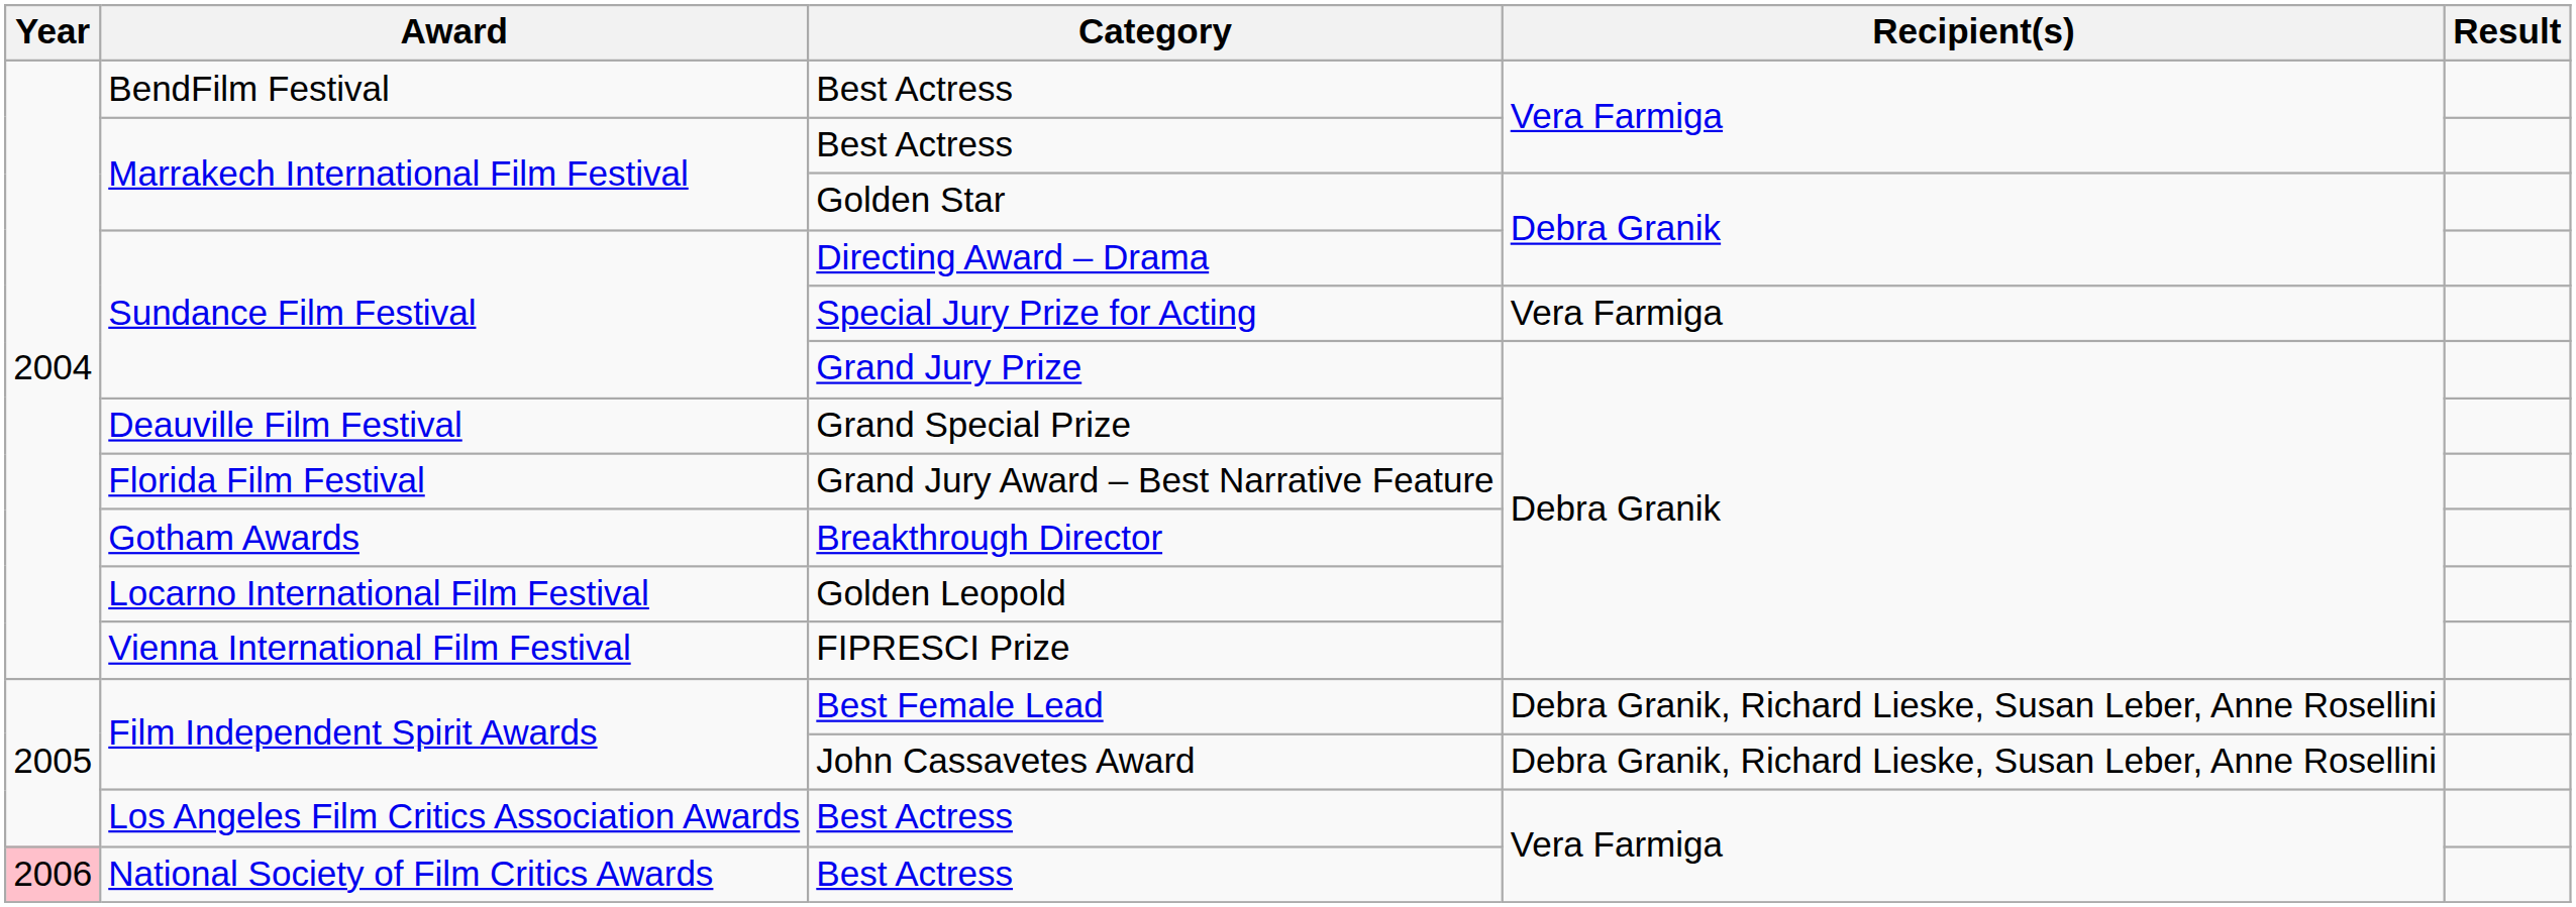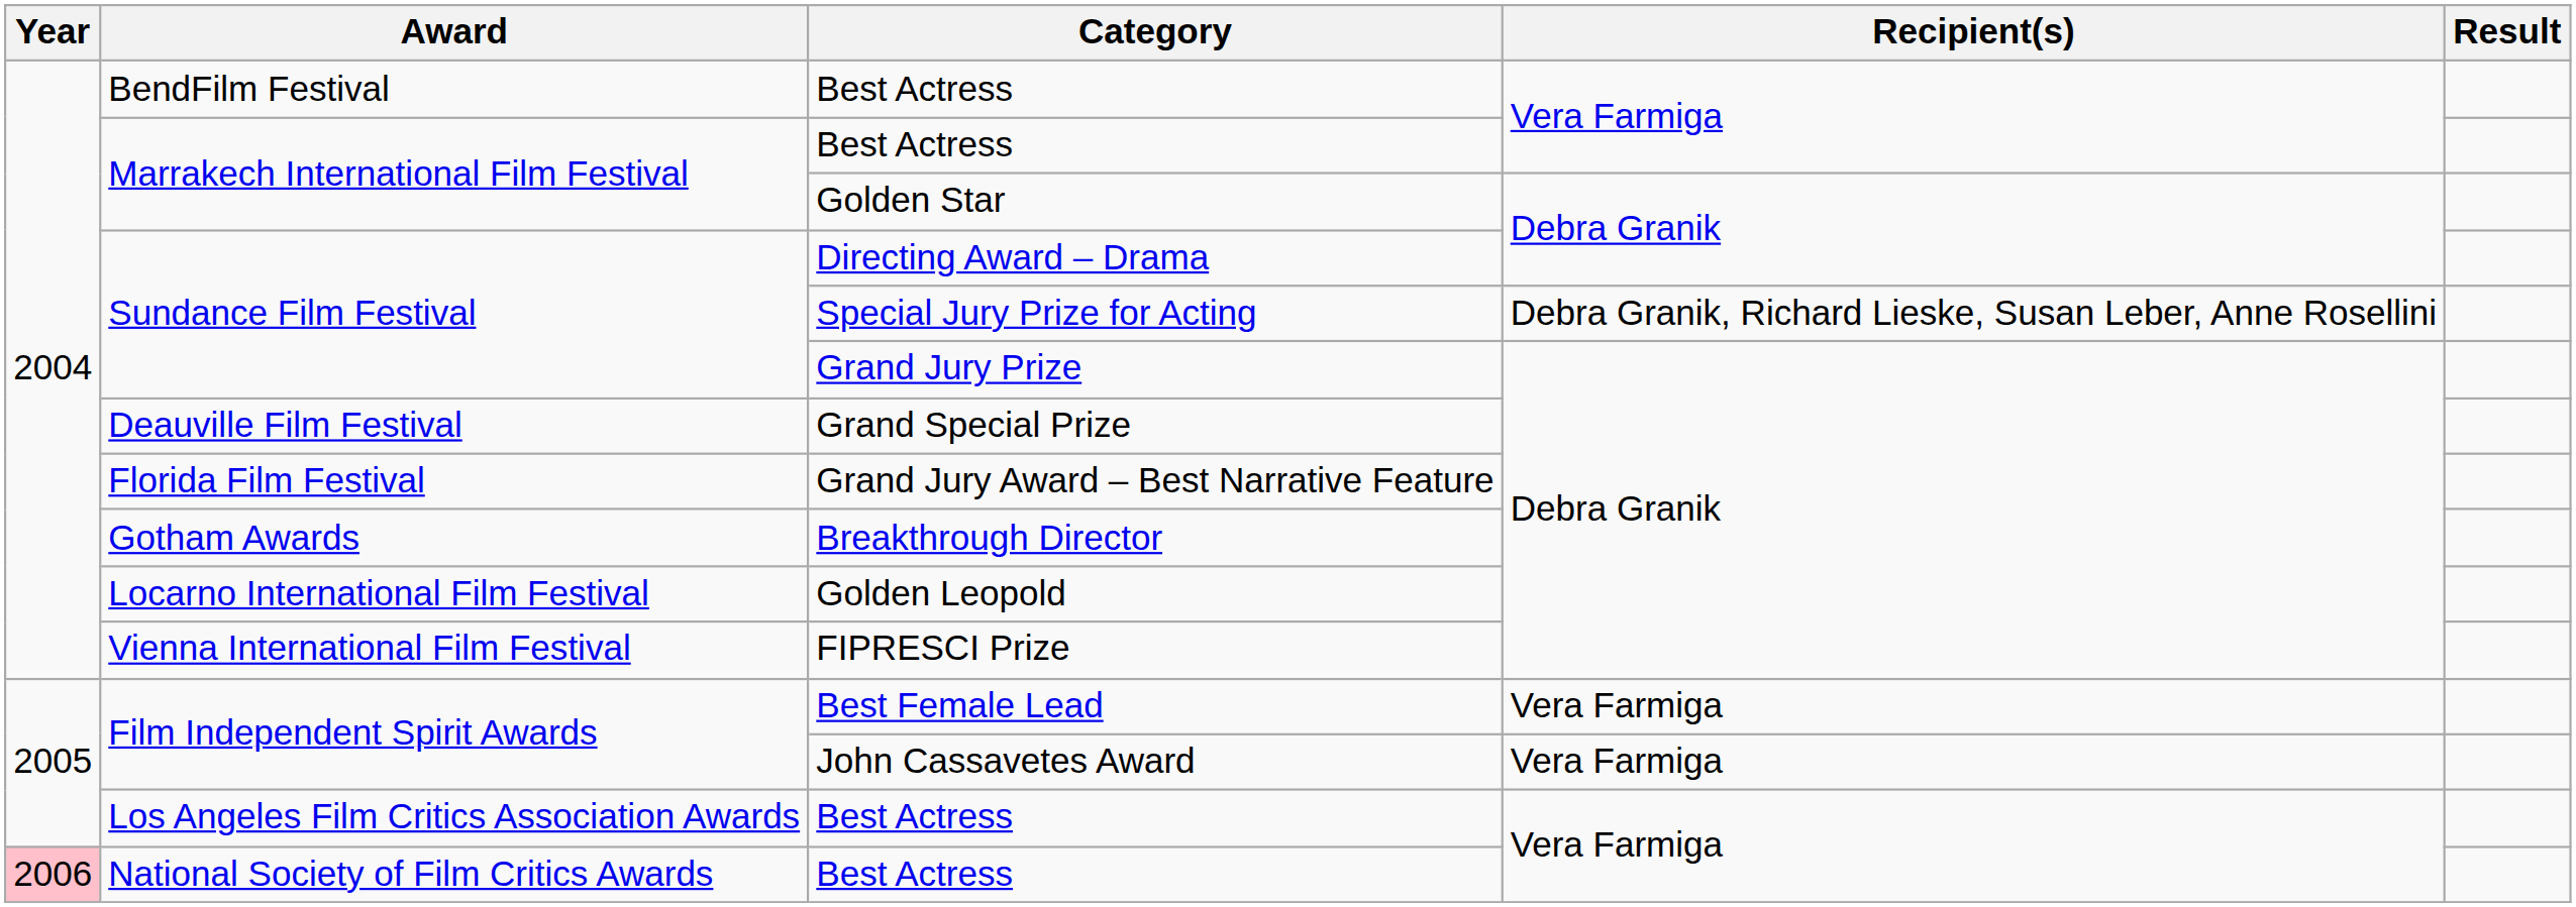 <table class="wikitable">
 <tr>
 <th>Year</th>
 <th>Award</th>
 <th>Category</th>
 <th>Recipient(s)</th>
 <th>Result</th>
 </tr>
 <tr>
 <td rowspan="11">2004</td>
 <td>BendFilm Festival</td>
 <td>Best Actress</td>
 <td rowspan="2"><a href='#'>Vera Farmiga</a></td>
 <td></td>
 </tr>
 <tr>
 <td rowspan="2"><a href='#'>Marrakech International Film Festival</a></td>
 <td>Best Actress</td>
 <td></td>
 </tr>
 <tr>
 <td>Golden Star</td>
 <td rowspan="2"><a href='#'>Debra Granik</a></td>
 <td></td>
 </tr>
 <tr>
 <td rowspan="3"><a href='#'>Sundance Film Festival</a></td>
 <td><a href='#'>Directing Award – Drama</a></td>
 <td></td>
 </tr>
 <tr>
 <td><a href='#'>Special Jury Prize for Acting</a></td>
-<td>Vera Farmiga</td>
+<td>Debra Granik, Richard Lieske, Susan Leber, Anne Rosellini</td>
 <td></td>
 </tr>
 <tr>
 <td><a href='#'>Grand Jury Prize</a></td>
 <td rowspan="6">Debra Granik</td>
 <td></td>
 </tr>
 <tr>
 <td><a href='#'>Deauville Film Festival</a></td>
 <td>Grand Special Prize</td>
 <td></td>
 </tr>
 <tr>
 <td><a href='#'>Florida Film Festival</a></td>
 <td>Grand Jury Award – Best Narrative Feature</td>
 <td></td>
 </tr>
 <tr>
 <td><a href='#'>Gotham Awards</a></td>
 <td><a href='#'>Breakthrough Director</a></td>
 <td></td>
 </tr>
 <tr>
 <td><a href='#'>Locarno International Film Festival</a></td>
 <td>Golden Leopold</td>
 <td></td>
 </tr>
 <tr>
 <td><a href='#'>Vienna International Film Festival</a></td>
 <td>FIPRESCI Prize</td>
 <td></td>
 </tr>
 <tr>
 <td rowspan="3">2005</td>
 <td rowspan="2"><a href='#'>Film Independent Spirit Awards</a></td>
 <td><a href='#'>Best Female Lead</a></td>
-<td>Debra Granik, Richard Lieske, Susan Leber, Anne Rosellini</td>
+<td>Vera Farmiga</td>
 <td></td>
 </tr>
 <tr>
 <td>John Cassavetes Award</td>
-<td>Debra Granik, Richard Lieske, Susan Leber, Anne Rosellini</td>
+<td>Vera Farmiga</td>
 <td></td>
 </tr>
 <tr>
 <td><a href='#'>Los Angeles Film Critics Association Awards</a></td>
 <td><a href='#'>Best Actress</a></td>
 <td rowspan="2">Vera Farmiga</td>
 <td></td>
 </tr>
 <tr>
 <td style="background: pink;">2006</td>
 <td><a href='#'>National Society of Film Critics Awards</a></td>
 <td><a href='#'>Best Actress</a></td>
 <td></td>
 </tr>
 </table>
